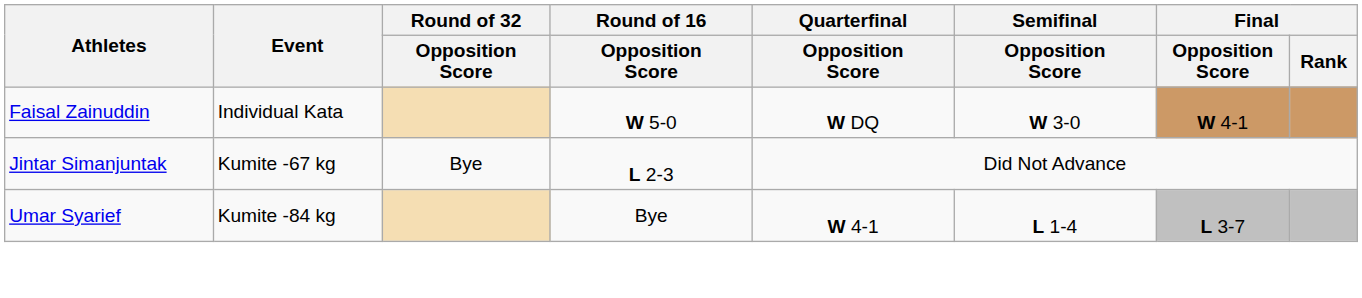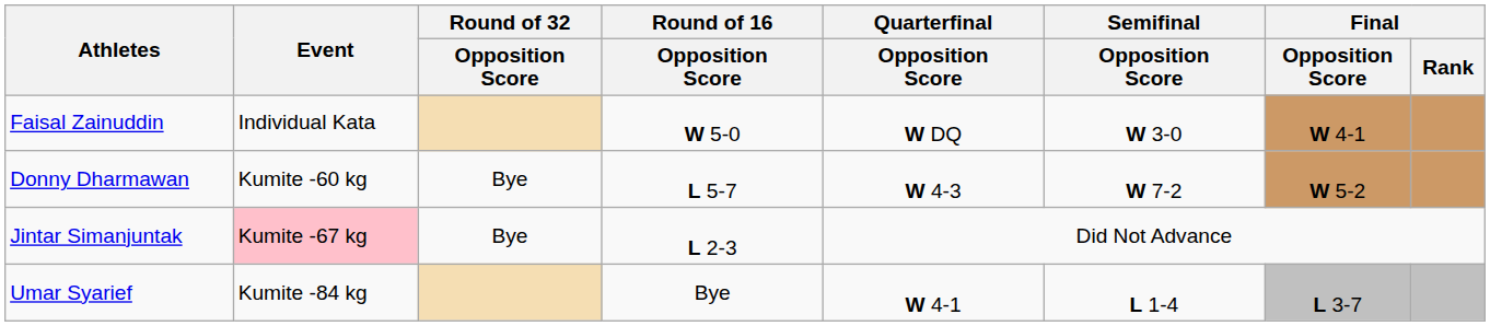 <table class=wikitable style="font-size:90%; text-align:center">
 <tr>
 <th width="150" rowspan="2">Athletes</th>
 <th width="120" rowspan="2">Event</th>
 <th width="120">Round of 32</th>
 <th width="145">Round of 16</th>
 <th width="145">Quarterfinal</th>
 <th width="145">Semifinal</th>
 <th width="145" colspan="2">Final</th>
 </tr>
 <tr>
 <th>Opposition<br>Score</th>
 <th>Opposition<br>Score</th>
 <th>Opposition<br>Score</th>
 <th>Opposition<br>Score</th>
 <th>Opposition<br>Score</th>
 <th>Rank</th>
 </tr>
 <tr>
 <td align=left><a href='#'>Faisal Zainuddin</a></td>
 <td align=left>Individual Kata</td>
 <td bgcolor="wheat"></td>
 <td> <br><strong>W</strong> 5-0</td>
 <td> <br><strong>W</strong> DQ</td>
 <td> <br><strong>W</strong> 3-0</td>
 <td bgcolor="cc9966"> <br><strong>W</strong> 4-1</td>
 <td bgcolor="cc9966"></td>
 </tr>
 <tr>
+<td align=left><a href='#'>Donny Dharmawan</a></td>
+<td align=left>Kumite -60 kg</td>
+<td>Bye</td>
+<td> <br><strong>L</strong> 5-7</td>
+<td> <br><strong>W</strong> 4-3</td>
+<td> <br><strong>W</strong> 7-2</td>
+<td bgcolor="cc9966"> <br><strong>W</strong> 5-2</td>
+<td bgcolor="cc9966"></td>
+</tr>
+<tr>
 <td align=left><a href='#'>Jintar Simanjuntak</a></td>
-<td align=left>Kumite -67 kg</td>
+<td align=left style="background: pink;">Kumite -67 kg</td>
 <td>Bye</td>
 <td> <br><strong>L</strong> 2-3</td>
 <td colspan="4">Did Not Advance</td>
 </tr>
 <tr>
 <td align=left><a href='#'>Umar Syarief</a></td>
 <td align=left>Kumite -84 kg</td>
 <td bgcolor="wheat"></td>
 <td>Bye</td>
 <td> <br><strong>W</strong> 4-1</td>
 <td> <br><strong>L</strong> 1-4</td>
 <td bgcolor="silver"> <br><strong>L</strong> 3-7</td>
 <td bgcolor="silver"></td>
 </tr>
 </table>
